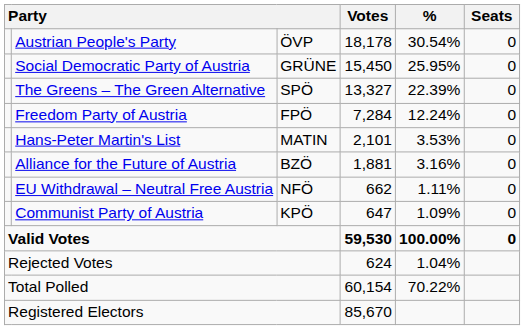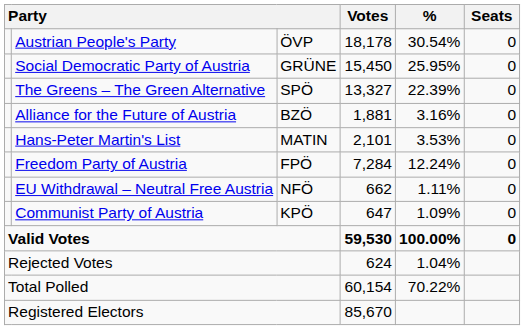 <table class="wikitable" border="1" style="text-align:right;">
 <tr>
 <th style="text-align:left;" colspan=3>Party</th>
 <th align=center width="50">Votes</th>
 <th align=center width="50">%</th>
 <th align=center width="50">Seats</th>
 </tr>
 <tr>
 <td></td>
 <td align=left><a href='#'>Austrian People's Party</a></td>
 <td align=left>ÖVP</td>
 <td>18,178</td>
 <td>30.54%</td>
 <td>0</td>
 </tr>
 <tr>
 <td></td>
 <td align=left><a href='#'>Social Democratic Party of Austria</a></td>
 <td align=left>GRÜNE</td>
 <td>15,450</td>
 <td>25.95%</td>
 <td>0</td>
 </tr>
 <tr>
 <td></td>
 <td align=left style="white-space: nowrap;"><a href='#'>The Greens – The Green Alternative</a></td>
 <td align=left>SPÖ</td>
 <td>13,327</td>
 <td>22.39%</td>
 <td>0</td>
 </tr>
 <tr>
 <td></td>
-<td align=left><a href='#'>Freedom Party of Austria</a></td>
-<td align=left>FPÖ</td>
-<td>7,284</td>
-<td>12.24%</td>
+<td align=left><a href='#'>Alliance for the Future of Austria</a></td>
+<td align=left>BZÖ</td>
+<td>1,881</td>
+<td>3.16%</td>
 <td>0</td>
 </tr>
 <tr>
 <td></td>
 <td align=left><a href='#'>Hans-Peter Martin's List</a></td>
 <td align=left>MATIN</td>
 <td>2,101</td>
 <td>3.53%</td>
 <td>0</td>
 </tr>
 <tr>
 <td></td>
-<td align=left><a href='#'>Alliance for the Future of Austria</a></td>
-<td align=left>BZÖ</td>
-<td>1,881</td>
-<td>3.16%</td>
+<td align=left><a href='#'>Freedom Party of Austria</a></td>
+<td align=left>FPÖ</td>
+<td>7,284</td>
+<td>12.24%</td>
 <td>0</td>
 </tr>
 <tr>
 <td></td>
 <td align=left><a href='#'>EU Withdrawal – Neutral Free Austria</a></td>
 <td align=left>NFÖ</td>
 <td>662</td>
 <td>1.11%</td>
 <td>0</td>
 </tr>
 <tr>
 <td></td>
 <td align=left><a href='#'>Communist Party of Austria</a></td>
 <td align=left>KPÖ</td>
 <td>647</td>
 <td>1.09%</td>
 <td>0</td>
 </tr>
 <tr style="font-weight:bold">
 <td align=left colspan=3>Valid Votes</td>
 <td>59,530</td>
 <td>100.00%</td>
 <td>0</td>
 </tr>
 <tr>
 <td align=left colspan=3>Rejected Votes</td>
 <td>624</td>
 <td>1.04%</td>
 <td></td>
 </tr>
 <tr>
 <td align=left colspan=3>Total Polled</td>
 <td>60,154</td>
 <td>70.22%</td>
 <td></td>
 </tr>
 <tr>
 <td align=left colspan=3>Registered Electors</td>
 <td>85,670</td>
 <td></td>
 <td></td>
 </tr>
 </table>
